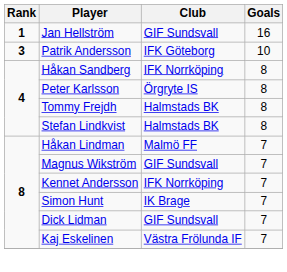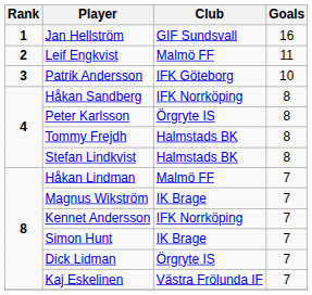 <table class="wikitable" style="text-align:center">
 <tr>
 <th>Rank</th>
 <th>Player</th>
 <th>Club</th>
 <th>Goals</th>
 </tr>
 <tr>
 <td rowspan="1"><strong>1</strong></td>
 <td align="left"> <a href='#'>Jan Hellström</a></td>
 <td align="left"><a href='#'>GIF Sundsvall</a></td>
 <td>16</td>
+</tr>
+<tr>
+<td rowspan="1"><strong>2</strong></td>
+<td align="left"> <a href='#'>Leif Engkvist</a></td>
+<td align="left"><a href='#'>Malmö FF</a></td>
+<td>11</td>
 </tr>
 <tr>
 <td rowspan="1"><strong>3</strong></td>
 <td align="left"> <a href='#'>Patrik Andersson</a></td>
 <td align="left"><a href='#'>IFK Göteborg</a></td>
 <td>10</td>
 </tr>
 <tr>
 <td rowspan="4"><strong>4</strong></td>
 <td align="left"> <a href='#'>Håkan Sandberg</a></td>
 <td align="left"><a href='#'>IFK Norrköping</a></td>
 <td>8</td>
 </tr>
 <tr>
 <td align="left"> <a href='#'>Peter Karlsson</a></td>
 <td align="left"><a href='#'>Örgryte IS</a></td>
 <td>8</td>
 </tr>
 <tr>
 <td align="left"> <a href='#'>Tommy Frejdh</a></td>
 <td align="left"><a href='#'>Halmstads BK</a></td>
 <td>8</td>
 </tr>
 <tr>
 <td align="left"> <a href='#'>Stefan Lindkvist</a></td>
 <td align="left"><a href='#'>Halmstads BK</a></td>
 <td>8</td>
 </tr>
 <tr>
 <td rowspan="6"><strong>8</strong></td>
 <td align="left"> <a href='#'>Håkan Lindman</a></td>
 <td align="left"><a href='#'>Malmö FF</a></td>
 <td>7</td>
 </tr>
 <tr>
 <td align="left"> <a href='#'>Magnus Wikström</a></td>
-<td align="left"><a href='#'>GIF Sundsvall</a></td>
+<td align="left"><a href='#'>IK Brage</a></td>
 <td>7</td>
 </tr>
 <tr>
 <td align="left"> <a href='#'>Kennet Andersson</a></td>
 <td align="left"><a href='#'>IFK Norrköping</a></td>
 <td>7</td>
 </tr>
 <tr>
 <td align="left"> <a href='#'>Simon Hunt</a></td>
 <td align="left"><a href='#'>IK Brage</a></td>
 <td>7</td>
 </tr>
 <tr>
 <td align="left"> <a href='#'>Dick Lidman</a></td>
-<td align="left"><a href='#'>GIF Sundsvall</a></td>
+<td align="left"><a href='#'>Örgryte IS</a></td>
 <td>7</td>
 </tr>
 <tr>
 <td align="left"> <a href='#'>Kaj Eskelinen</a></td>
 <td align="left"><a href='#'>Västra Frölunda IF</a></td>
 <td>7</td>
 </tr>
 <tr>
 </tr>
 </table>
